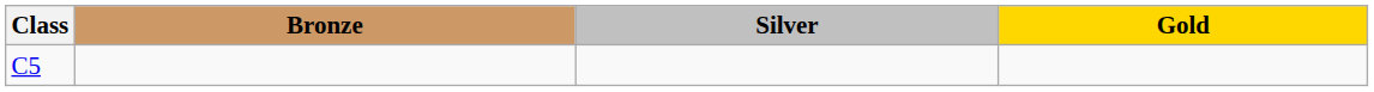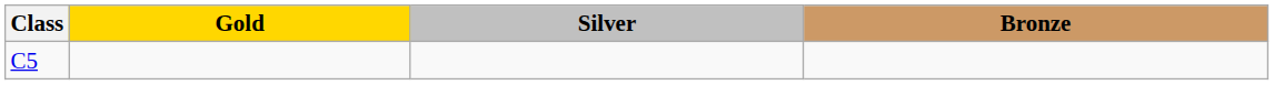 <table class=wikitable style="font-size:100%">
 <tr>
 <th rowspan="1" width="5%">Class</th>
+<th rowspan="1" style="background:gold;">Gold</th>
+<th colspan="1" style="background:silver;">Silver</th>
 <th colspan="1" style="background:#CC9966;">Bronze</th>
-<th colspan="1" style="background:silver;">Silver</th>
-<th rowspan="1" style="background:gold;">Gold</th>
 </tr>
 <tr>
 <td><a href='#'>C5</a></td>
 <td></td>
 <td></td>
 <td></td>
 </tr>
 </table>
